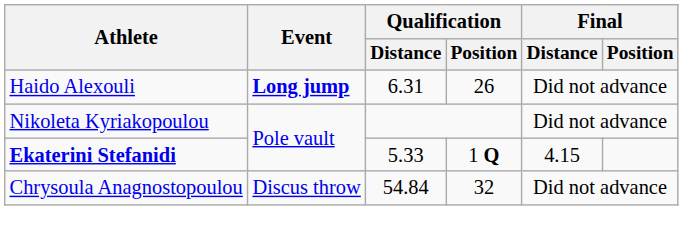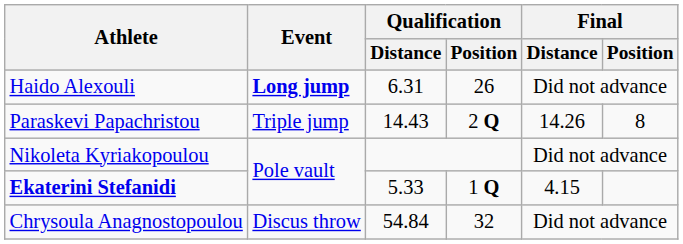 <table class=wikitable style="font-size:90%">
 <tr>
 <th rowspan="2">Athlete</th>
 <th rowspan="2">Event</th>
 <th colspan="2">Qualification</th>
 <th colspan="2">Final</th>
 </tr>
 <tr style="font-size:95%">
 <th>Distance</th>
 <th>Position</th>
 <th>Distance</th>
 <th>Position</th>
 </tr>
 <tr align=center>
 <td align=left><a href='#'>Haido Alexouli</a></td>
 <td align=left><strong><a href='#'>Long jump</a></strong></td>
 <td>6.31</td>
 <td>26</td>
 <td colspan=2>Did not advance</td>
+</tr>
+<tr align=center>
+<td align=left><a href='#'>Paraskevi Papachristou</a></td>
+<td align=left><a href='#'>Triple jump</a></td>
+<td>14.43</td>
+<td>2 <strong>Q</strong></td>
+<td>14.26</td>
+<td>8</td>
 </tr>
 <tr align=center>
 <td align=left><a href='#'>Nikoleta Kyriakopoulou</a></td>
 <td align=left rowspan=2><a href='#'>Pole vault</a></td>
 <td colspan=2></td>
 <td colspan=2>Did not advance</td>
 </tr>
 <tr align=center>
 <td align=left><strong><a href='#'>Ekaterini Stefanidi</a></strong></td>
 <td>5.33</td>
 <td>1 <strong>Q</strong></td>
 <td>4.15</td>
 <td></td>
 </tr>
 <tr align=center>
 <td align=left><a href='#'>Chrysoula Anagnostopoulou</a></td>
 <td align=left><a href='#'>Discus throw</a></td>
 <td>54.84</td>
 <td>32</td>
 <td colspan=2>Did not advance</td>
 </tr>
 </table>
